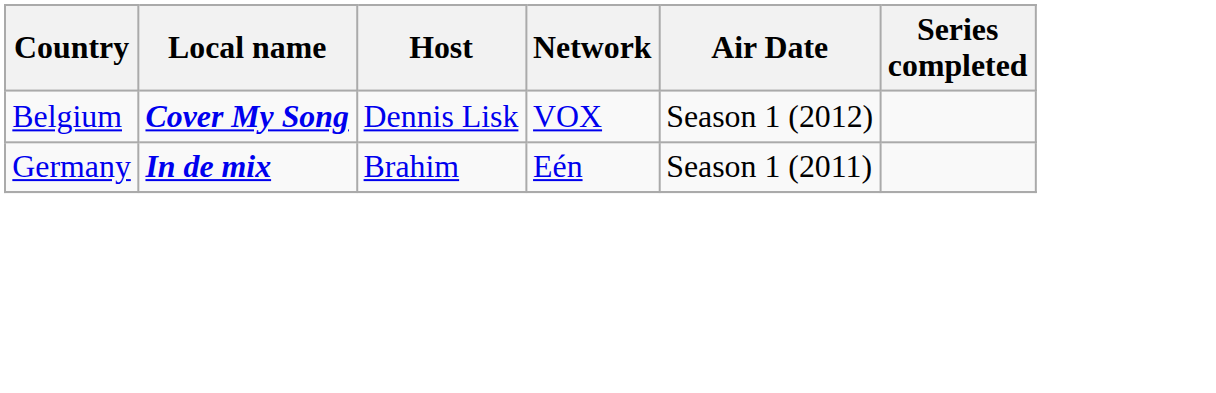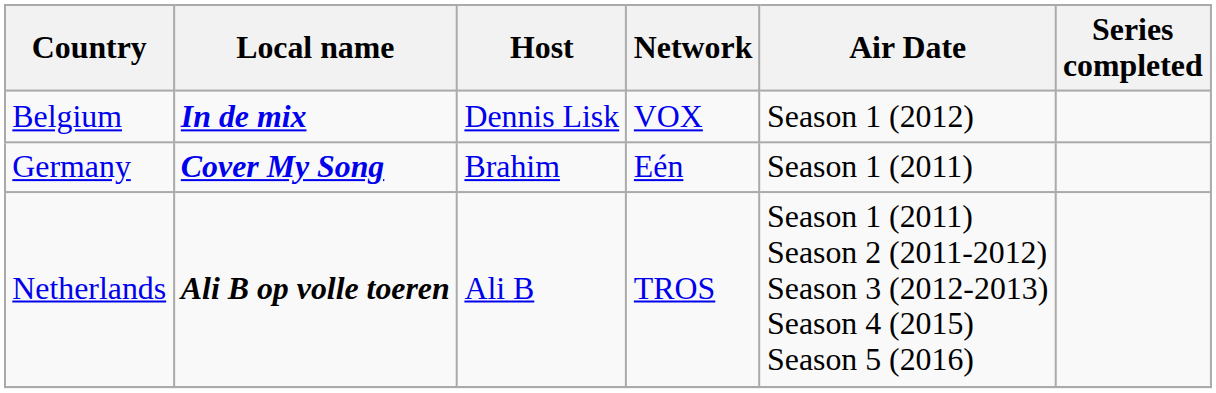 <table class="wikitable">
 <tr>
 <th>Country</th>
 <th>Local name</th>
 <th>Host</th>
 <th>Network</th>
 <th>Air Date</th>
 <th>Series<br>completed</th>
 </tr>
 <tr>
 <td><a href='#'>Belgium</a></td>
-<td><strong><em><a href='#'>Cover My Song</a></em></strong></td>
+<td><strong><em><a href='#'>In de mix</a></em></strong></td>
 <td><a href='#'>Dennis Lisk</a></td>
 <td><a href='#'>VOX</a></td>
 <td>Season 1 (2012)</td>
 <td></td>
 </tr>
 <tr>
 <td><a href='#'>Germany</a></td>
-<td><strong><em><a href='#'>In de mix</a></em></strong></td>
+<td><strong><em><a href='#'>Cover My Song</a></em></strong></td>
 <td><a href='#'>Brahim</a></td>
 <td><a href='#'>Eén</a></td>
 <td>Season 1 (2011)</td>
 <td></td>
 </tr>
 <tr>
+<td><a href='#'>Netherlands</a></td>
+<td><strong><em>Ali B op volle toeren</em></strong></td>
+<td><a href='#'>Ali B</a></td>
+<td><a href='#'>TROS</a></td>
+<td>Season 1 (2011)<br> Season 2 (2011-2012)<br> Season 3 (2012-2013)<br> Season 4 (2015)<br> Season 5 (2016)</td>
+<td></td>
+</tr>
+<tr>
 </tr>
 </table>
